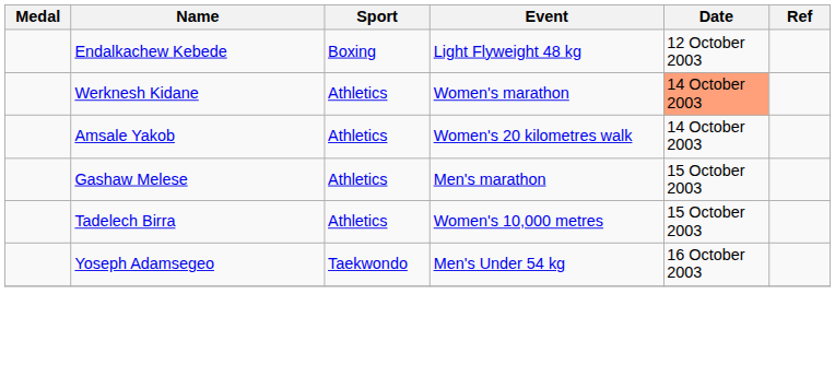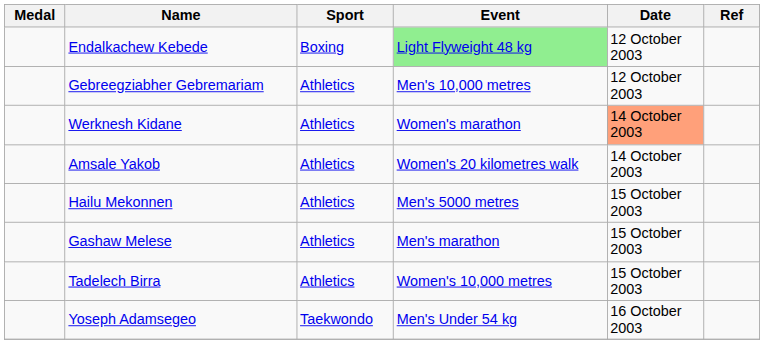 <table class="wikitable sortable" style="font-size:100%">
 <tr>
 <th width="60">Medal</th>
 <th width="250">Name</th>
 <th width="100">Sport</th>
 <th width="230">Event</th>
 <th width="100">Date</th>
 <th width="55">Ref</th>
 </tr>
 <tr>
 <td></td>
 <td><a href='#'>Endalkachew Kebede</a></td>
 <td><a href='#'>Boxing</a></td>
-<td><a href='#'>Light Flyweight 48 kg</a></td>
+<td style="background: lightgreen;"><a href='#'>Light Flyweight 48 kg</a></td>
 <td>12 October 2003</td>
 <td><br></td>
+</tr>
+<tr>
+<td></td>
+<td><a href='#'>Gebreegziabher Gebremariam</a></td>
+<td><a href='#'>Athletics</a></td>
+<td><a href='#'>Men's 10,000 metres</a></td>
+<td>12 October 2003</td>
+<td></td>
 </tr>
 <tr>
 <td></td>
 <td><a href='#'>Werknesh Kidane</a></td>
 <td><a href='#'>Athletics</a></td>
 <td><a href='#'>Women's marathon</a></td>
 <td style="background: lightsalmon;">14 October 2003</td>
 <td></td>
 </tr>
 <tr>
 <td></td>
 <td><a href='#'>Amsale Yakob</a></td>
 <td><a href='#'>Athletics</a></td>
 <td><a href='#'>Women's 20 kilometres walk</a></td>
 <td>14 October 2003</td>
+<td></td>
+</tr>
+<tr>
+<td></td>
+<td><a href='#'>Hailu Mekonnen</a></td>
+<td><a href='#'>Athletics</a></td>
+<td><a href='#'>Men's 5000 metres</a></td>
+<td>15 October 2003</td>
 <td></td>
 </tr>
 <tr>
 <td></td>
 <td><a href='#'>Gashaw Melese</a></td>
 <td><a href='#'>Athletics</a></td>
 <td><a href='#'>Men's marathon</a></td>
 <td>15 October 2003</td>
 <td></td>
 </tr>
 <tr>
 <td></td>
 <td><a href='#'>Tadelech Birra</a></td>
 <td><a href='#'>Athletics</a></td>
 <td><a href='#'>Women's 10,000 metres</a></td>
 <td>15 October 2003</td>
 <td></td>
 </tr>
 <tr>
 <td></td>
 <td><a href='#'>Yoseph Adamsegeo</a></td>
 <td><a href='#'>Taekwondo</a></td>
 <td><a href='#'>Men's Under 54 kg</a></td>
 <td>16 October 2003</td>
 <td><br></td>
 </tr>
 <tr>
 </tr>
 </table>
